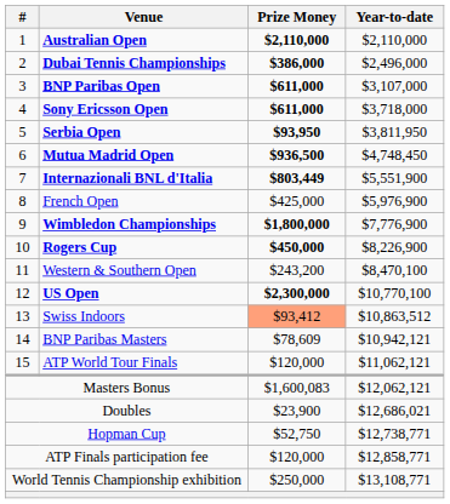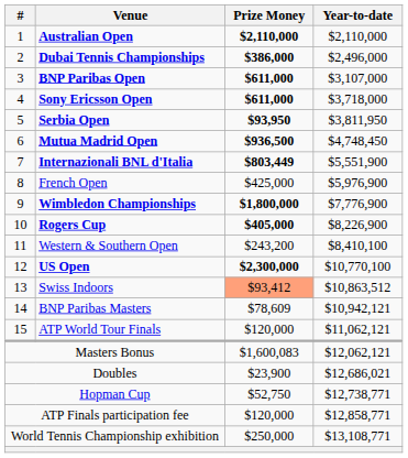 <table class="sortable wikitable">
 <tr>
 <th style="width:30px;">#</th>
 <th style="width:222px;">Venue</th>
 <th style="width:100px;">Prize Money</th>
 <th style="width:100px;">Year-to-date</th>
 </tr>
 <tr style="text-align:center;">
 <td>1</td>
 <td style="text-align:left;"><strong><a href='#'>Australian Open</a></strong></td>
 <td><strong>$2,110,000</strong></td>
 <td>$2,110,000</td>
 </tr>
 <tr style="text-align:center;">
 <td>2</td>
 <td style="text-align:left;"><strong><a href='#'>Dubai Tennis Championships</a></strong></td>
 <td><strong>$386,000</strong></td>
 <td>$2,496,000</td>
 </tr>
 <tr style="text-align:center;">
 <td>3</td>
 <td style="text-align:left;"><strong><a href='#'>BNP Paribas Open</a></strong></td>
 <td><strong>$611,000</strong></td>
 <td>$3,107,000</td>
 </tr>
 <tr style="text-align:center;">
 <td>4</td>
 <td style="text-align:left;"><strong><a href='#'>Sony Ericsson Open</a></strong></td>
 <td><strong>$611,000</strong></td>
 <td>$3,718,000</td>
 </tr>
 <tr style="text-align:center;">
 <td>5</td>
 <td style="text-align:left;"><strong><a href='#'>Serbia Open</a></strong></td>
 <td><strong>$93,950</strong></td>
 <td>$3,811,950</td>
 </tr>
 <tr style="text-align:center;">
 <td>6</td>
 <td style="text-align:left;"><strong><a href='#'>Mutua Madrid Open</a></strong></td>
 <td><strong>$936,500</strong></td>
 <td>$4,748,450</td>
 </tr>
 <tr style="text-align:center;">
 <td>7</td>
 <td style="text-align:left;"><strong><a href='#'>Internazionali BNL d'Italia</a></strong></td>
 <td><strong>$803,449</strong></td>
 <td>$5,551,900</td>
 </tr>
 <tr style="text-align:center;">
 <td>8</td>
 <td style="text-align:left;"><a href='#'>French Open</a></td>
 <td>$425,000</td>
 <td>$5,976,900</td>
 </tr>
 <tr style="text-align:center;">
 <td>9</td>
 <td style="text-align:left;"><strong><a href='#'>Wimbledon Championships</a></strong></td>
 <td><strong>$1,800,000</strong></td>
 <td>$7,776,900</td>
 </tr>
 <tr style="text-align:center;">
 <td>10</td>
 <td style="text-align:left;"><strong><a href='#'>Rogers Cup</a></strong></td>
-<td><strong>$450,000</strong></td>
+<td><strong>$405,000</strong></td>
 <td>$8,226,900</td>
 </tr>
 <tr style="text-align:center;">
 <td>11</td>
 <td style="text-align:left;"><a href='#'>Western & Southern Open</a></td>
 <td>$243,200</td>
-<td>$8,470,100</td>
+<td>$8,410,100</td>
 </tr>
 <tr style="text-align:center;">
 <td>12</td>
 <td style="text-align:left;"><strong><a href='#'>US Open</a></strong></td>
 <td><strong>$2,300,000</strong></td>
 <td>$10,770,100</td>
 </tr>
 <tr style="text-align:center;">
 <td>13</td>
 <td style="text-align:left;"><a href='#'>Swiss Indoors</a></td>
 <td style="background: lightsalmon;">$93,412</td>
 <td>$10,863,512</td>
 </tr>
 <tr style="text-align:center;">
 <td>14</td>
 <td style="text-align:left;"><a href='#'>BNP Paribas Masters</a></td>
 <td>$78,609</td>
 <td>$10,942,121</td>
 </tr>
 <tr style="text-align:center; border-bottom:3px solid darkgrey">
 <td>15</td>
 <td style="text-align:left;"><a href='#'>ATP World Tour Finals</a></td>
 <td>$120,000</td>
 <td>$11,062,121</td>
 </tr>
 <tr class="sortbottom">
 <td colspan=2 align=center>Masters Bonus</td>
 <td style="text-align:center;">$1,600,083</td>
 <td style="text-align:center;">$12,062,121</td>
 </tr>
 <tr>
 <td colspan=2 align=center>Doubles</td>
 <td style="text-align:center;">$23,900</td>
 <td style="text-align:center;">$12,686,021</td>
 </tr>
 <tr>
 <td colspan=2 align=center><a href='#'>Hopman Cup</a></td>
 <td style="text-align:center;">$52,750</td>
 <td style="text-align:center;">$12,738,771</td>
 </tr>
 <tr>
 <td colspan=2 align=center>ATP Finals participation fee</td>
 <td style="text-align:center;">$120,000</td>
 <td style="text-align:center;">$12,858,771</td>
 </tr>
 <tr>
 <td colspan=2 align=center>World Tennis Championship exhibition</td>
 <td style="text-align:center;">$250,000</td>
 <td style="text-align:center;">$13,108,771</td>
 </tr>
 <tr>
 <th colspan=6></th>
 </tr>
 </table>
